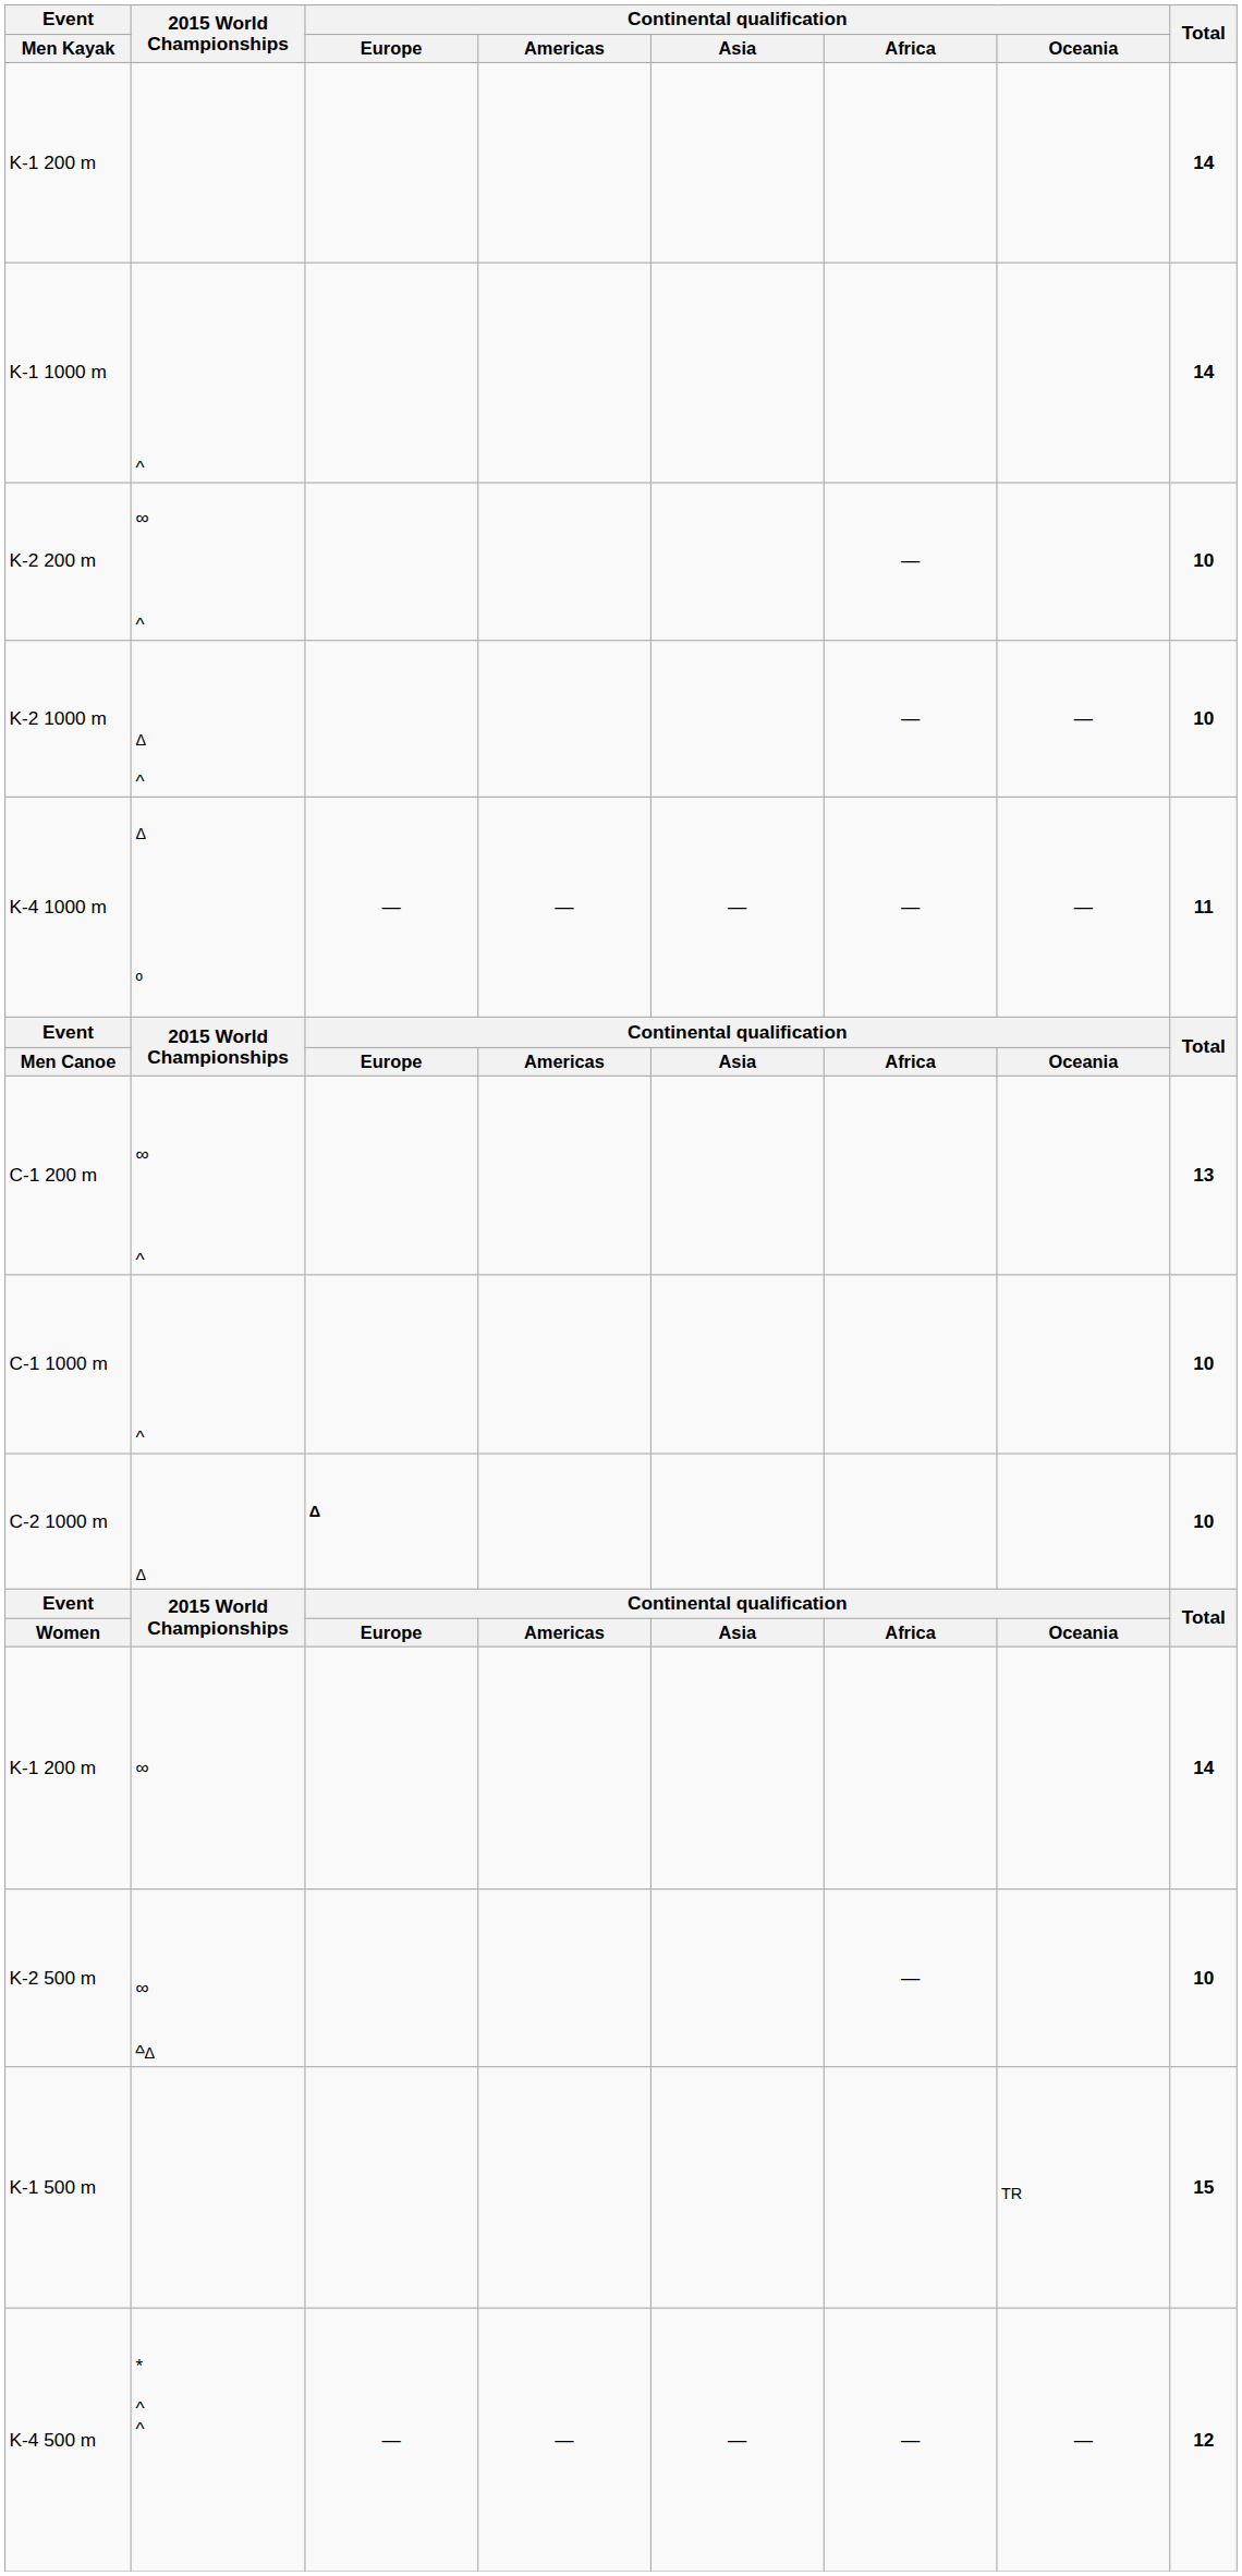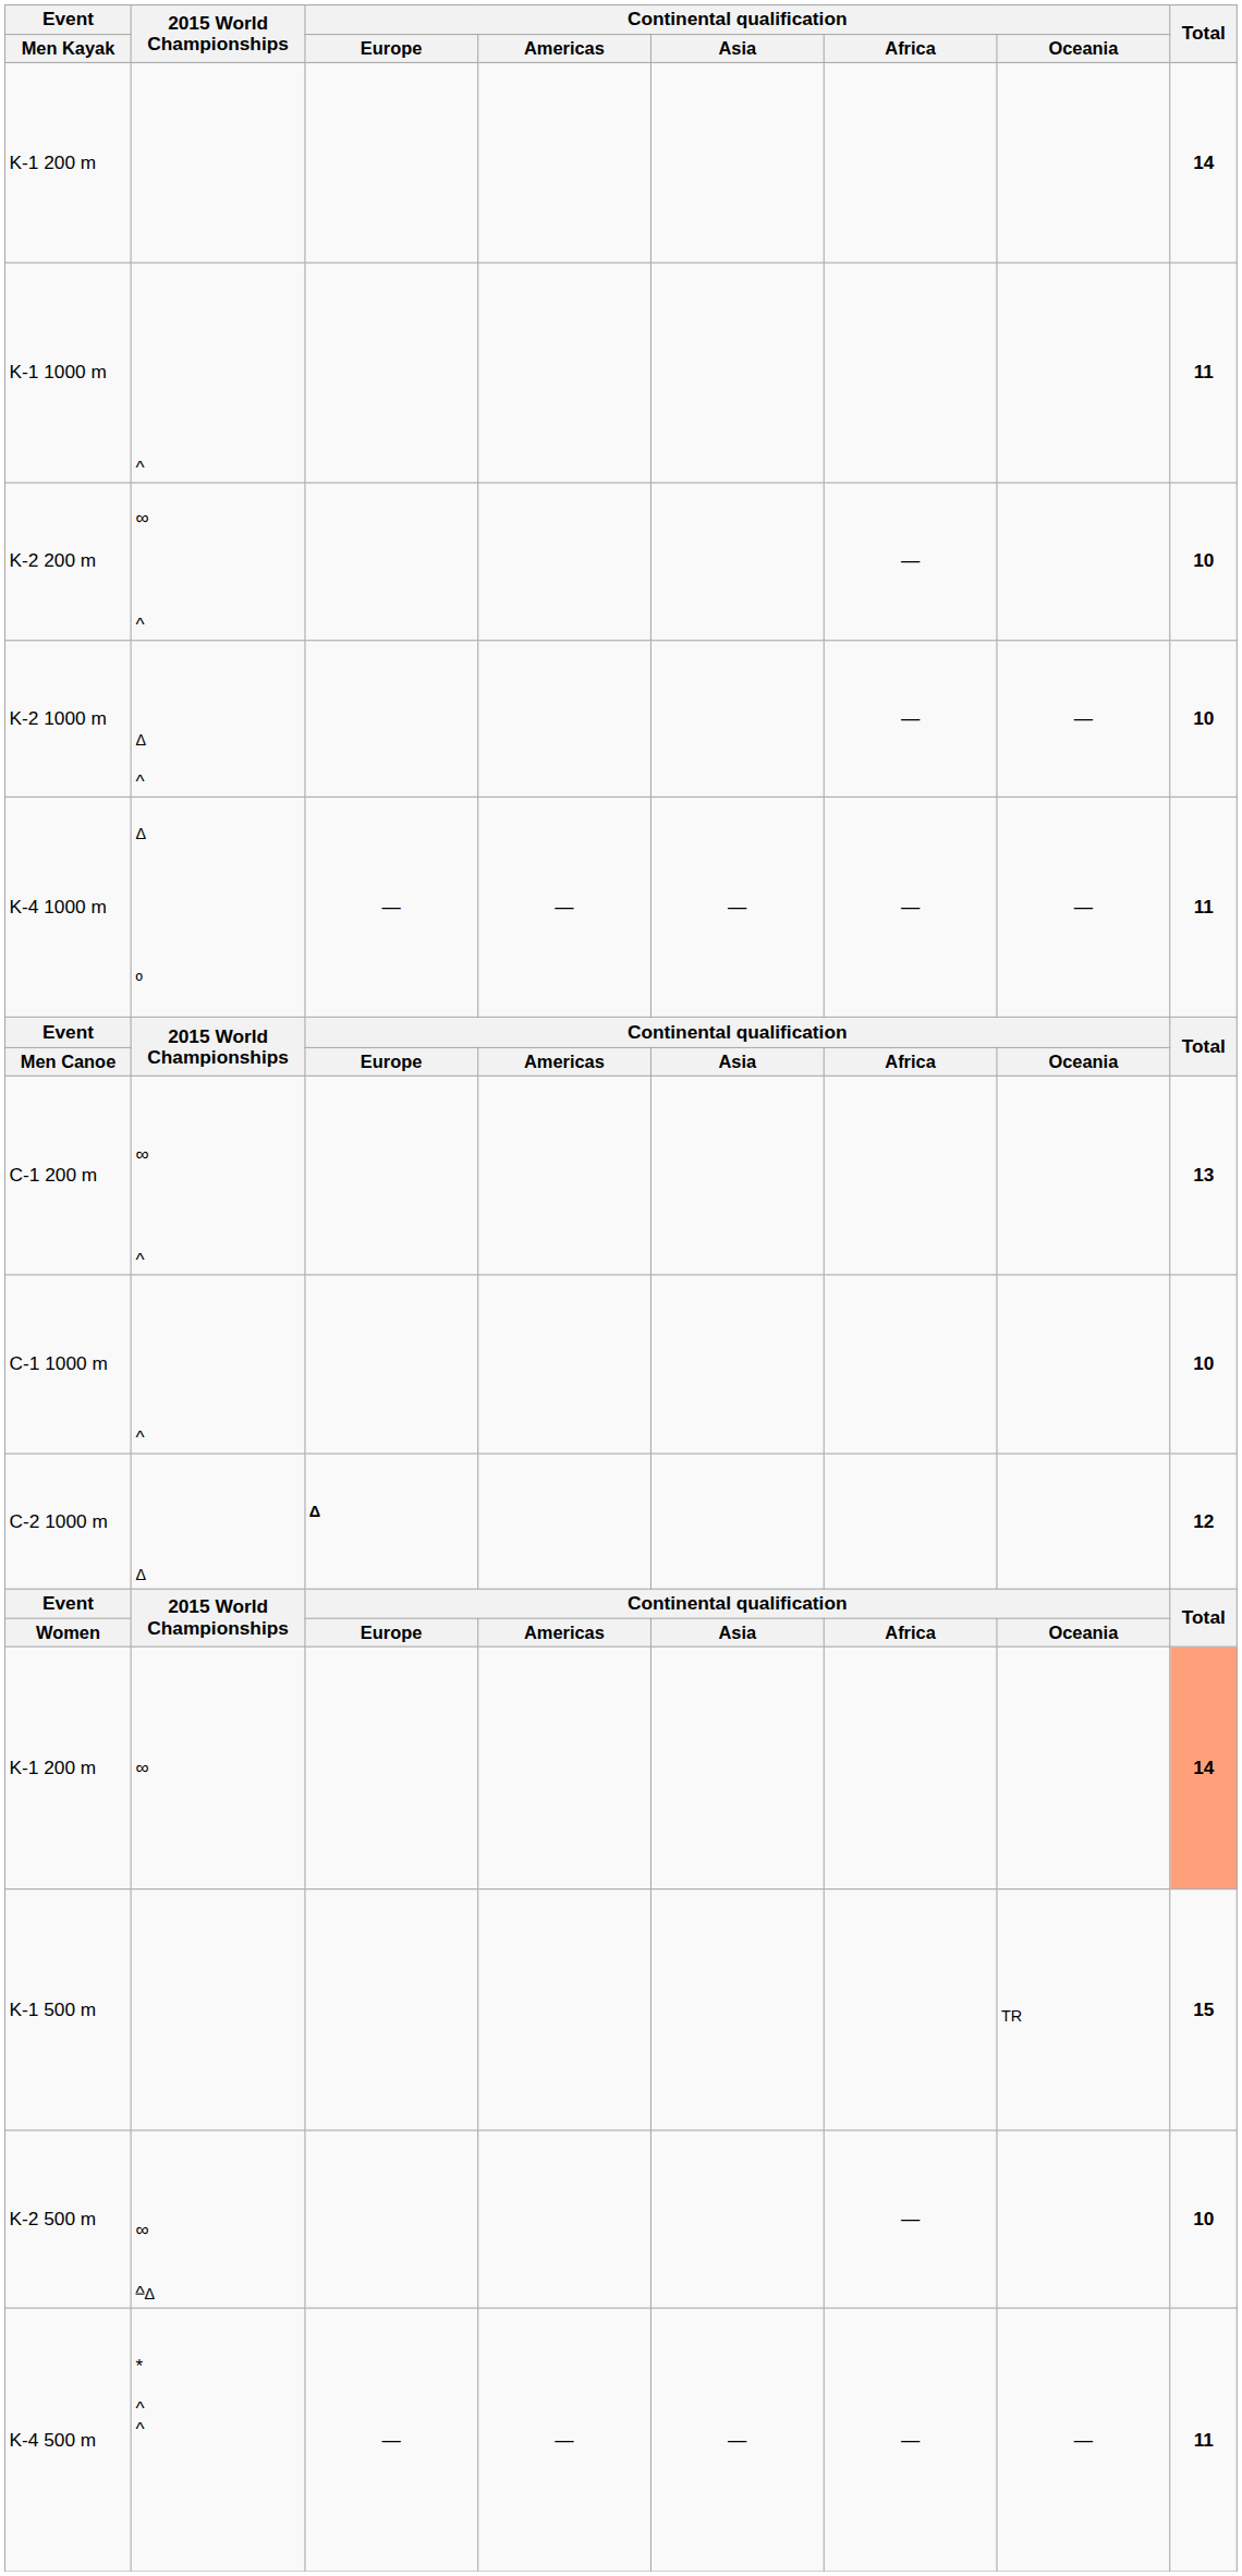 <table class="wikitable" style="text-align:center">
 <tr>
 <th width=100>Event</th>
 <th width=140 rowspan="2">2015 World<br>Championships</th>
 <th colspan="5">Continental qualification</th>
 <th width=50 rowspan="2">Total</th>
 </tr>
 <tr style="font-size: 95%">
 <th>Men Kayak</th>
 <th width=140>Europe</th>
 <th width=140>Americas</th>
 <th width=140>Asia</th>
 <th width=140>Africa</th>
 <th width=140>Oceania</th>
 </tr>
 <tr>
 <td align="left">K-1 200 m</td>
 <td align="left"><br><em></em><br><br><br><em></em><br><br><br><br><br></td>
 <td align="left"><em></em><br><br></td>
 <td align="left"><em></em><br></td>
 <td align="left"></td>
 <td align="left"><s></s><br></td>
 <td align="left"></td>
 <td><strong>14</strong></td>
 </tr>
 <tr>
 <td align="left">K-1 1000 m</td>
 <td align="left"><br><em></em><br><em></em><br><br><s></s><br><br><br><br><br>^</td>
 <td align="left"><em></em><br><br></td>
 <td align="left"></td>
 <td align="left"></td>
 <td align="left"></td>
 <td align="left"></td>
-<td><strong>14</strong></td>
+<td><strong>11</strong></td>
 </tr>
 <tr>
 <td align="left">K-2 200 m</td>
 <td align="left"><br><s></s>∞<br><br><br><br><br>^<br></td>
 <td align="left"></td>
 <td align="left"></td>
 <td align="left"></td>
 <td>—</td>
 <td align="left"></td>
 <td><strong>10</strong></td>
 </tr>
 <tr>
 <td align="left">K-2 1000 m</td>
 <td align="left"><br><br><br><em></em><br><s><em></em></s><small>Δ</small><br><br>^</td>
 <td align="left"></td>
 <td align="left"></td>
 <td align="left"></td>
 <td>—</td>
 <td>—</td>
 <td><strong>10</strong></td>
 </tr>
 <tr>
 <td align="left">K-4 1000 m</td>
 <td align="left"><br><s></s><small>Δ</small><br><br><br><br><br><br><s></s><br>º<br><br></td>
 <td>—</td>
 <td>—</td>
 <td>—</td>
 <td>—</td>
 <td>—</td>
 <td><strong>11</strong></td>
 </tr>
 <tr>
 <th width=100>Event</th>
 <th width=140 rowspan="2">2015 World<br>Championships</th>
 <th colspan="5">Continental qualification</th>
 <th width=50 rowspan="2">Total</th>
 </tr>
 <tr style="font-size: 95%">
 <th>Men Canoe</th>
 <th width=140>Europe</th>
 <th width=140>Americas</th>
 <th width=140>Asia</th>
 <th width=140>Africa</th>
 <th width=140>Oceania</th>
 </tr>
 <tr>
 <td align="left">C-1 200 m</td>
 <td align="left"><s></s><br><br><em></em><br><s></s>∞<br><br><br><br><br>^</td>
 <td align="left"><br></td>
 <td align="left"></td>
 <td align="left"><br></td>
 <td align="left"></td>
 <td align="left"><s></s></td>
 <td><strong>13</strong></td>
 </tr>
 <tr>
 <td align="left">C-1 1000 m</td>
 <td align="left"><br><br><br><br><br><br><br>^</td>
 <td align="left"><em></em><br><br></td>
 <td align="left"></td>
 <td align="left"><em></em><br></td>
 <td align="left"></td>
 <td align="left"><s></s></td>
 <td><strong>10</strong></td>
 </tr>
 <tr>
 <td align="left">C-2 1000 m</td>
 <td align="left"><br><br><br><br><br><s></s><small>Δ</small></td>
 <td align="left"><strong><s></s><small>Δ</small><br><br></strong></td>
 <td align="left"></td>
 <td align="left"></td>
 <td align="left"></td>
 <td align="left"></td>
-<td><strong>10</strong></td>
+<td><strong>12</strong></td>
 </tr>
 <tr>
 <th>Event</th>
 <th rowspan="2">2015 World<br>Championships</th>
 <th colspan="5">Continental qualification</th>
 <th rowspan="2">Total</th>
 </tr>
 <tr style="font-size: 95%">
 <th>Women</th>
 <th width=140>Europe</th>
 <th width=140>Americas</th>
 <th width=140>Asia</th>
 <th width=140>Africa</th>
 <th width=140>Oceania</th>
 </tr>
 <tr>
 <td align="left">K-1 200 m</td>
 <td align="left"><em></em><br><br><br><em></em><br><br><s></s>∞<br><br><br><br><em></em><br><em></em><br></td>
 <td align="left"><em></em><br><br><em></em><br><br></td>
 <td align="left"></td>
 <td align="left"></td>
 <td align="left"></td>
 <td align="left"></td>
-<td><strong>14</strong></td>
+<td style="background: lightsalmon;"><strong>14</strong></td>
+</tr>
+<tr>
+<td align="left">K-1 500 m</td>
+<td align="left"><br><em></em><br><br><em></em><br><br><br><em></em><br><em></em><br><br><br><br></td>
+<td align="left"><br></td>
+<td align="left"></td>
+<td align="left"></td>
+<td align="left"></td>
+<td align="left"><br><sup>TR</sup></td>
+<td><strong>15</strong></td>
 </tr>
 <tr>
 <td align="left">K-2 500 m</td>
 <td align="left"><em></em><br><em></em><br><em></em><br><em></em><br><s></s>∞<br><em></em><br><em></em><br><s>^</s><small>Δ</small><br></td>
 <td align="left"><br></td>
 <td align="left"></td>
 <td align="left"></td>
 <td>—</td>
 <td align="left"></td>
 <td><strong>10</strong></td>
 </tr>
 <tr>
-<td align="left">K-1 500 m</td>
-<td align="left"><br><em></em><br><br><em></em><br><br><br><em></em><br><em></em><br><br><br><br></td>
-<td align="left"><br></td>
-<td align="left"></td>
-<td align="left"></td>
-<td align="left"></td>
-<td align="left"><br><sup>TR</sup></td>
-<td><strong>15</strong></td>
-</tr>
-<tr>
 <td align="left">K-4 500 m</td>
 <td align="left"><br><br>*<br><br>^<br>^<br><br><br><br><br><br><br></td>
 <td>—</td>
 <td>—</td>
 <td>—</td>
 <td>—</td>
 <td>—</td>
-<td><strong>12</strong></td>
+<td><strong>11</strong></td>
 </tr>
 </table>
